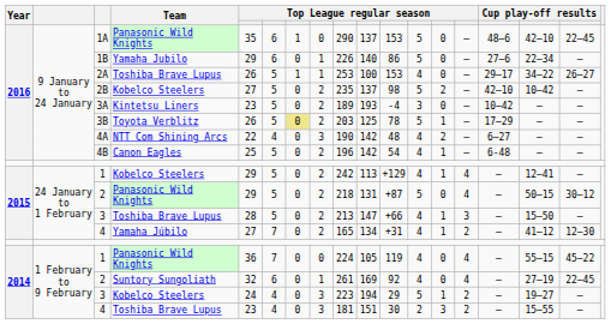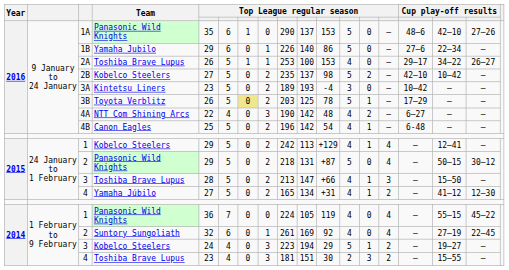 <table class="wikitable" style="text-align:center">
 <tr>
 <th rowspan=2 style="padding:1px;">Year</th>
 <th rowspan=2 style="padding:2px;"></th>
 <th rowspan=2></th>
 <th rowspan=2 style="width:13em;">Team</th>
 <th colspan=10>Top League regular season</th>
 <th colspan=3>Cup play-off results</th>
 <th rowspan=2 style="padding:1px;"></th>
 </tr>
 <tr>
 <th style="width:2em"></th>
 <th style="width:2em"></th>
 <th style="width:2em"></th>
 <th style="width:2em"></th>
 <th style="width:2em"></th>
 <th style="width:2em"></th>
 <th style="width:2em"></th>
 <th style="width:2em"></th>
 <th style="width:2em"></th>
 <th style="width:2em"></th>
 <th style="width:3.8em"></th>
 <th style="width:3.8em"></th>
 <th style="width:3.8em"></th>
 </tr>
 <tr>
 <th scope="row" rowspan=8><a href='#'>2016</a></th>
 <td rowspan=8>9 January<br>to<br>24 January<br></td>
 <td>1A</td>
 <td bgcolor="#d0ffd0" style="text-align:left;"><a href='#'>Panasonic Wild Knights</a> </td>
 <td>35</td>
 <td>6</td>
 <td>1</td>
 <td>0</td>
 <td>290</td>
 <td>137</td>
 <td>153</td>
 <td>5</td>
 <td>0</td>
 <td>–</td>
 <td>48–6</td>
 <td>42–10</td>
-<td>22–45</td>
+<td>27–26</td>
 <td rowspan=8></td>
 </tr>
 <tr>
 <td>1B</td>
 <td style="text-align:left;"><a href='#'>Yamaha Jubilo</a></td>
 <td>29</td>
 <td>6</td>
 <td>0</td>
 <td>1</td>
 <td>226</td>
 <td>140</td>
 <td>86</td>
 <td>5</td>
 <td>0</td>
 <td>–</td>
 <td>27–6</td>
 <td>22–34</td>
 <td>—</td>
 </tr>
 <tr>
 <td>2A</td>
 <td style="text-align:left;"><a href='#'>Toshiba Brave Lupus</a></td>
 <td>26</td>
 <td>5</td>
 <td>1</td>
 <td>1</td>
 <td>253</td>
 <td>100</td>
 <td>153</td>
 <td>4</td>
 <td>0</td>
 <td>–</td>
 <td>29–17</td>
 <td>34–22</td>
 <td>26–27</td>
 </tr>
 <tr>
 <td>2B</td>
 <td style="text-align:left;"><a href='#'>Kobelco Steelers</a></td>
 <td>27</td>
 <td>5</td>
 <td>0</td>
 <td>2</td>
 <td>235</td>
 <td>137</td>
 <td>98</td>
 <td>5</td>
 <td>2</td>
 <td>–</td>
 <td>42–10</td>
 <td>10–42</td>
 <td>—</td>
 </tr>
 <tr>
 <td>3A</td>
 <td style="text-align:left;"><a href='#'>Kintetsu Liners</a></td>
 <td>23</td>
 <td>5</td>
 <td>0</td>
 <td>2</td>
 <td>189</td>
 <td>193</td>
 <td>-4</td>
 <td>3</td>
 <td>0</td>
 <td>–</td>
 <td>10–42</td>
 <td>—</td>
 <td>—</td>
 </tr>
 <tr>
 <td>3B</td>
 <td style="text-align:left;"><a href='#'>Toyota Verblitz</a></td>
 <td>26</td>
 <td>5</td>
 <td style="background: khaki;">0</td>
 <td>2</td>
 <td>203</td>
 <td>125</td>
 <td>78</td>
 <td>5</td>
 <td>1</td>
 <td>–</td>
 <td>17–29</td>
 <td>—</td>
 <td>—</td>
 </tr>
 <tr>
 <td>4A</td>
 <td style="text-align:left;"><a href='#'>NTT Com Shining Arcs</a></td>
 <td>22</td>
 <td>4</td>
 <td>0</td>
 <td>3</td>
 <td>190</td>
 <td>142</td>
 <td>48</td>
 <td>4</td>
 <td>2</td>
 <td>–</td>
 <td>6–27</td>
 <td>—</td>
 <td>—</td>
 </tr>
 <tr>
 <td>4B</td>
 <td style="text-align:left;"><a href='#'>Canon Eagles</a></td>
 <td>25</td>
 <td>5</td>
 <td>0</td>
 <td>2</td>
 <td>196</td>
 <td>142</td>
 <td>54</td>
 <td>4</td>
 <td>1</td>
 <td>–</td>
 <td>6-48</td>
 <td>—</td>
 <td>—</td>
 </tr>
 <tr>
 <td style="height:2px"></td>
 </tr>
 <tr>
 <th scope="row" rowspan=4><a href='#'>2015</a></th>
 <td rowspan=4>24 January<br>to<br>1 February<br></td>
 <td>1</td>
 <td align=left><a href='#'>Kobelco Steelers</a></td>
 <td>29</td>
 <td>5</td>
 <td>0</td>
 <td>2</td>
 <td>242</td>
 <td>113</td>
 <td>+129</td>
 <td>4</td>
 <td>1</td>
 <td>4</td>
 <td>—</td>
 <td>12–41</td>
 <td>—</td>
 <td rowspan=4></td>
 </tr>
 <tr>
 <td>2</td>
 <td bgcolor="#d0ffd0" align=left><a href='#'>Panasonic Wild Knights</a></td>
 <td>29</td>
 <td>5</td>
 <td>0</td>
 <td>2</td>
 <td>218</td>
 <td>131</td>
 <td>+87</td>
 <td>5</td>
 <td>0</td>
 <td>4</td>
 <td>—</td>
 <td>50–15</td>
 <td>30–12</td>
 </tr>
 <tr>
 <td>3</td>
 <td align=left><a href='#'>Toshiba Brave Lupus</a></td>
 <td>28</td>
 <td>5</td>
 <td>0</td>
 <td>2</td>
 <td>213</td>
 <td>147</td>
 <td>+66</td>
 <td>4</td>
 <td>1</td>
 <td>3</td>
 <td>—</td>
 <td>15–50</td>
 <td>—</td>
 </tr>
 <tr>
 <td>4</td>
 <td align=left><a href='#'>Yamaha Júbilo</a></td>
 <td>27</td>
-<td>7</td>
+<td>5</td>
 <td>0</td>
 <td>2</td>
 <td>165</td>
 <td>134</td>
 <td>+31</td>
 <td>4</td>
 <td>1</td>
 <td>2</td>
 <td>—</td>
 <td>41–12</td>
 <td>12–30</td>
 </tr>
 <tr>
 <td style="height:2px"></td>
 </tr>
 <tr>
 <th scope="row" rowspan=4><a href='#'>2014</a></th>
 <td rowspan=4>1 February<br>to<br>9 February<br></td>
 <td>1</td>
 <td bgcolor="#d0ffd0" style="text-align:left;"><a href='#'>Panasonic Wild Knights</a></td>
 <td>36</td>
 <td>7</td>
 <td>0</td>
 <td>0</td>
 <td>224</td>
 <td>105</td>
 <td>119</td>
 <td>4</td>
 <td>0</td>
 <td>4</td>
 <td>—</td>
 <td>55–15</td>
 <td>45–22</td>
 <td rowspan=4></td>
 </tr>
 <tr>
 <td>2</td>
 <td align=left><a href='#'>Suntory Sungoliath</a></td>
 <td>32</td>
 <td>6</td>
 <td>0</td>
 <td>1</td>
 <td>261</td>
 <td>169</td>
 <td>92</td>
 <td>4</td>
 <td>0</td>
 <td>4</td>
 <td>—</td>
 <td>27–19</td>
 <td>22–45</td>
 </tr>
 <tr>
 <td>3</td>
 <td align=left><a href='#'>Kobelco Steelers</a></td>
 <td>24</td>
 <td>4</td>
 <td>0</td>
 <td>3</td>
 <td>223</td>
 <td>194</td>
 <td>29</td>
 <td>5</td>
 <td>1</td>
 <td>2</td>
 <td>—</td>
 <td>19–27</td>
 <td>—</td>
 </tr>
 <tr>
 <td>4</td>
 <td align=left><a href='#'>Toshiba Brave Lupus</a></td>
 <td>23</td>
 <td>4</td>
 <td>0</td>
 <td>3</td>
 <td>181</td>
 <td>151</td>
 <td>30</td>
 <td>2</td>
 <td>3</td>
 <td>2</td>
 <td>—</td>
 <td>15–55</td>
 <td>—</td>
 </tr>
 </table>
